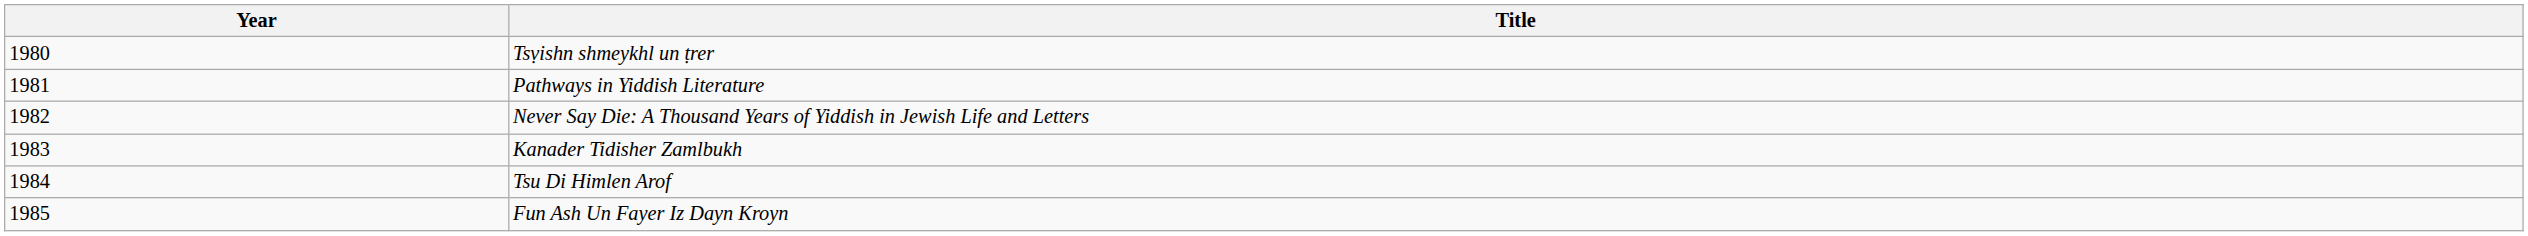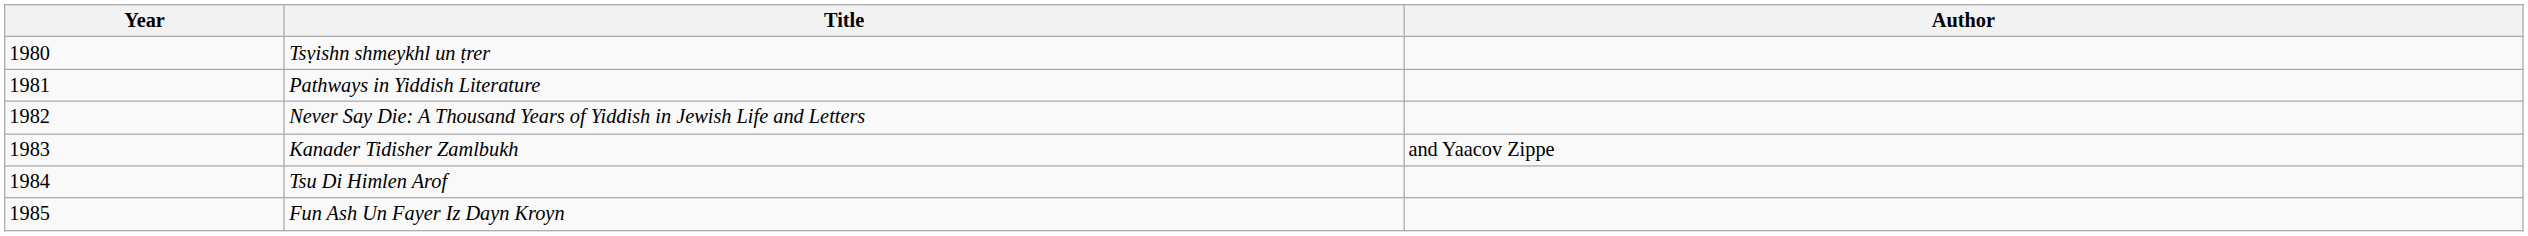 <table class="wikitable sortable" style="width:100%">
 <tr>
 <th scope="col" style="width:10%">Year</th>
 <th scope="col" style="width:40%">Title</th>
+<th scope="col" style="width:40%">Author</th>
 </tr>
 <tr>
 <td>1980</td>
 <td><em>Tsṿishn shmeykhl un ṭrer</em></td>
+<td></td>
 </tr>
 <tr>
 <td>1981</td>
 <td><em>Pathways in Yiddish Literature</em></td>
+<td></td>
 </tr>
 <tr>
 <td>1982</td>
 <td><em>Never Say Die: A Thousand Years of Yiddish in Jewish Life and Letters</em></td>
+<td></td>
 </tr>
 <tr>
 <td>1983</td>
 <td><em>Kanader Tidisher</em> <em>Zamlbukh</em></td>
+<td> and Yaacov Zippe</td>
 </tr>
 <tr>
 <td>1984</td>
 <td><em>Tsu Di Himlen Arof</em></td>
+<td></td>
 </tr>
 <tr>
 <td>1985</td>
 <td><em>Fun Ash Un Fayer Iz Dayn Kroyn</em></td>
+<td></td>
 </tr>
 </table>
